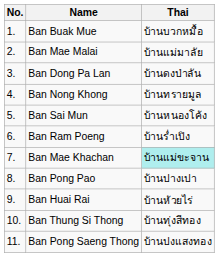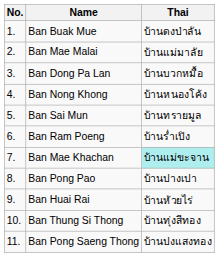 <table class="wikitable sortable">
 <tr>
 <th>No.</th>
 <th>Name</th>
 <th>Thai</th>
 </tr>
 <tr>
 <td>1.</td>
 <td>Ban Buak Mue</td>
-<td>บ้านบวกหมื้อ</td>
+<td>บ้านดงป่าลัน</td>
 </tr>
 <tr>
 <td>2.</td>
 <td>Ban Mae Malai</td>
 <td>บ้านแม่มาลัย</td>
 </tr>
 <tr>
 <td>3.</td>
 <td>Ban Dong Pa Lan</td>
-<td>บ้านดงป่าลัน</td>
+<td>บ้านบวกหมื้อ</td>
 </tr>
 <tr>
 <td>4.</td>
 <td>Ban Nong Khong</td>
-<td>บ้านทรายมูล</td>
+<td>บ้านหนองโค้ง</td>
 </tr>
 <tr>
 <td>5.</td>
 <td>Ban Sai Mun</td>
-<td>บ้านหนองโค้ง</td>
+<td>บ้านทรายมูล</td>
 </tr>
 <tr>
 <td>6.</td>
 <td>Ban Ram Poeng</td>
 <td>บ้านร่ำเปิง</td>
 </tr>
 <tr>
 <td>7.</td>
 <td>Ban Mae Khachan</td>
 <td style="background: paleturquoise;">บ้านแม่ขะจาน</td>
 </tr>
 <tr>
 <td>8.</td>
 <td>Ban Pong Pao</td>
 <td>บ้านปางเปา</td>
 </tr>
 <tr>
 <td>9.</td>
 <td>Ban Huai Rai</td>
 <td>บ้านห้วยไร่</td>
 </tr>
 <tr>
 <td>10.</td>
 <td>Ban Thung Si Thong</td>
 <td>บ้านทุ่งสีทอง</td>
 </tr>
 <tr>
 <td>11.</td>
 <td>Ban Pong Saeng Thong</td>
 <td>บ้านปงแสงทอง</td>
 </tr>
 </table>
